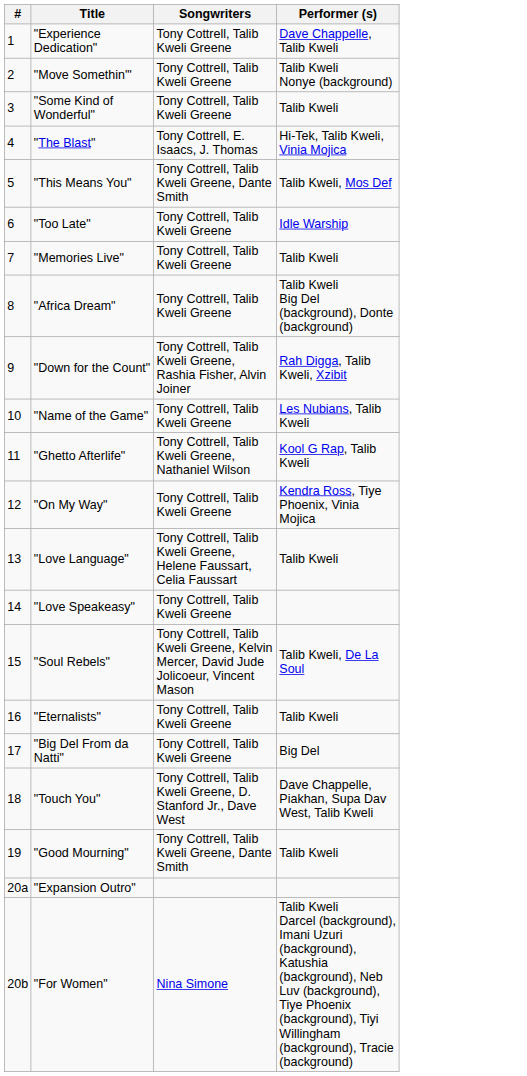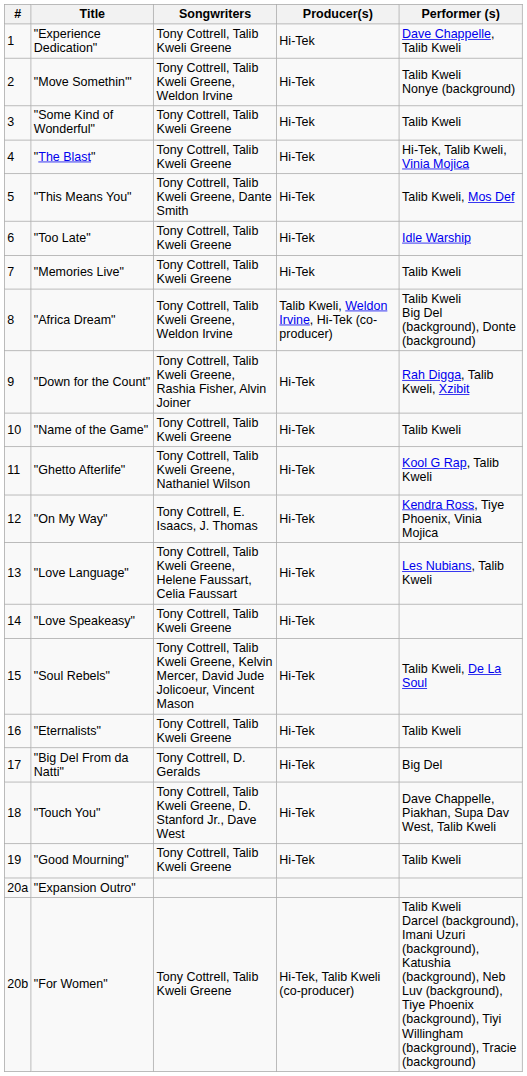 <table class="wikitable">
 <tr>
 <th align="center" width="20">#</th>
 <th align="center" width="150">Title</th>
 <th align="center" width="150">Songwriters</th>
+<th align="center" width="150">Producer(s)</th>
 <th align="center" width="150">Performer (s)</th>
 </tr>
 <tr>
 <td>1</td>
 <td>"Experience Dedication"</td>
 <td>Tony Cottrell, Talib Kweli Greene</td>
+<td>Hi-Tek</td>
 <td><a href='#'>Dave Chappelle</a>, Talib Kweli</td>
 </tr>
 <tr>
 <td>2</td>
 <td>"Move Somethin'"</td>
-<td>Tony Cottrell, Talib Kweli Greene</td>
+<td>Tony Cottrell, Talib Kweli Greene, Weldon Irvine</td>
+<td>Hi-Tek</td>
 <td>Talib Kweli<br>Nonye (background)</td>
 </tr>
 <tr>
 <td>3</td>
 <td>"Some Kind of Wonderful"</td>
 <td>Tony Cottrell, Talib Kweli Greene</td>
+<td>Hi-Tek</td>
 <td>Talib Kweli</td>
 </tr>
 <tr>
 <td>4</td>
 <td>"<a href='#'>The Blast</a>"</td>
-<td>Tony Cottrell, E. Isaacs, J. Thomas</td>
+<td>Tony Cottrell, Talib Kweli Greene</td>
+<td>Hi-Tek</td>
 <td>Hi-Tek, Talib Kweli, <a href='#'>Vinia Mojica</a></td>
 </tr>
 <tr>
 <td>5</td>
 <td>"This Means You"</td>
 <td>Tony Cottrell, Talib Kweli Greene, Dante Smith</td>
+<td>Hi-Tek</td>
 <td>Talib Kweli, <a href='#'>Mos Def</a></td>
 </tr>
 <tr>
 <td>6</td>
 <td>"Too Late"</td>
 <td>Tony Cottrell, Talib Kweli Greene</td>
+<td>Hi-Tek</td>
 <td><a href='#'>Idle Warship</a></td>
 </tr>
 <tr>
 <td>7</td>
 <td>"Memories Live"</td>
 <td>Tony Cottrell, Talib Kweli Greene</td>
+<td>Hi-Tek</td>
 <td>Talib Kweli</td>
 </tr>
 <tr>
 <td>8</td>
 <td>"Africa Dream"</td>
-<td>Tony Cottrell, Talib Kweli Greene</td>
+<td>Tony Cottrell, Talib Kweli Greene, Weldon Irvine</td>
+<td>Talib Kweli, <a href='#'>Weldon Irvine</a>, Hi-Tek (co-producer)</td>
 <td>Talib Kweli<br>Big Del (background), Donte (background)</td>
 </tr>
 <tr>
 <td>9</td>
 <td>"Down for the Count"</td>
 <td>Tony Cottrell, Talib Kweli Greene, Rashia Fisher, Alvin Joiner</td>
+<td>Hi-Tek</td>
 <td Lennox Lewis><a href='#'>Rah Digga</a>, Talib Kweli, <a href='#'>Xzibit</a></td>
 </tr>
 <tr>
 <td>10</td>
 <td>"Name of the Game"</td>
 <td>Tony Cottrell, Talib Kweli Greene</td>
-<td><a href='#'>Les Nubians</a>, Talib Kweli</td>
+<td>Hi-Tek</td>
+<td>Talib Kweli</td>
 </tr>
 <tr>
 <td>11</td>
 <td>"Ghetto Afterlife"</td>
 <td>Tony Cottrell, Talib Kweli Greene, Nathaniel Wilson</td>
+<td>Hi-Tek</td>
 <td><a href='#'>Kool G Rap</a>, Talib Kweli</td>
 </tr>
 <tr>
 <td>12</td>
 <td>"On My Way"</td>
-<td>Tony Cottrell, Talib Kweli Greene</td>
+<td>Tony Cottrell, E. Isaacs, J. Thomas</td>
+<td>Hi-Tek</td>
 <td><a href='#'>Kendra Ross</a>, Tiye Phoenix, Vinia Mojica</td>
 </tr>
 <tr>
 <td>13</td>
 <td>"Love Language"</td>
 <td>Tony Cottrell, Talib Kweli Greene, Helene Faussart, Celia Faussart</td>
-<td>Talib Kweli</td>
+<td>Hi-Tek</td>
+<td><a href='#'>Les Nubians</a>, Talib Kweli</td>
 </tr>
 <tr>
 <td>14</td>
 <td>"Love Speakeasy"</td>
 <td>Tony Cottrell, Talib Kweli Greene</td>
+<td>Hi-Tek</td>
 <td></td>
 </tr>
 <tr>
 <td>15</td>
 <td>"Soul Rebels"</td>
 <td>Tony Cottrell, Talib Kweli Greene, Kelvin Mercer, David Jude Jolicoeur, Vincent Mason</td>
+<td>Hi-Tek</td>
 <td>Talib Kweli, <a href='#'>De La Soul</a></td>
 </tr>
 <tr>
 <td>16</td>
 <td>"Eternalists"</td>
 <td>Tony Cottrell, Talib Kweli Greene</td>
+<td>Hi-Tek</td>
 <td>Talib Kweli</td>
 </tr>
 <tr>
 <td>17</td>
 <td>"Big Del From da Natti"</td>
-<td>Tony Cottrell, Talib Kweli Greene</td>
+<td>Tony Cottrell, D. Geralds</td>
+<td>Hi-Tek</td>
 <td>Big Del</td>
 </tr>
 <tr>
 <td>18</td>
 <td>"Touch You"</td>
 <td>Tony Cottrell, Talib Kweli Greene, D. Stanford Jr., Dave West</td>
+<td>Hi-Tek</td>
 <td>Dave Chappelle, Piakhan, Supa Dav West, Talib Kweli</td>
 </tr>
 <tr>
 <td>19</td>
 <td>"Good Mourning"</td>
-<td>Tony Cottrell, Talib Kweli Greene, Dante Smith</td>
+<td>Tony Cottrell, Talib Kweli Greene</td>
+<td>Hi-Tek</td>
 <td>Talib Kweli</td>
 </tr>
 <tr>
 <td>20a</td>
 <td>"Expansion Outro"</td>
 <td></td>
 <td></td>
+<td></td>
 </tr>
 <tr>
 <td>20b</td>
 <td>"For Women"</td>
-<td><a href='#'>Nina Simone</a></td>
+<td>Tony Cottrell, Talib Kweli Greene</td>
+<td>Hi-Tek, Talib Kweli (co-producer)</td>
 <td>Talib Kweli<br>Darcel (background), Imani Uzuri (background), Katushia (background), Neb Luv (background), Tiye Phoenix (background), Tiyi Willingham (background), Tracie (background)</td>
 </tr>
 </table>
